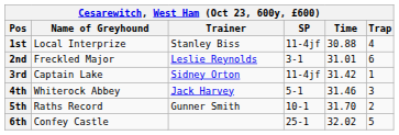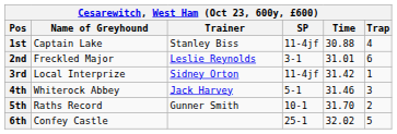 <table class="wikitable">
 <tr>
 <th colspan="6"><a href='#'>Cesarewitch</a>, <a href='#'>West Ham</a> (Oct 23, 600y, £600)</th>
 </tr>
 <tr>
 <th width=30>Pos</th>
 <th width=180>Name of Greyhound</th>
 <th width=150>Trainer</th>
 <th width=50>SP</th>
 <th width=50>Time</th>
 <th width=30>Trap</th>
 </tr>
 <tr>
 <th>1st</th>
-<td>Local Interprize</td>
+<td>Captain Lake</td>
 <td>Stanley Biss</td>
 <td>11-4jf</td>
 <td>30.88</td>
 <td>4</td>
 </tr>
 <tr>
 <th>2nd</th>
 <td>Freckled Major</td>
 <td><a href='#'>Leslie Reynolds</a></td>
 <td>3-1</td>
 <td>31.01</td>
 <td>6</td>
 </tr>
 <tr>
 <th>3rd</th>
-<td>Captain Lake</td>
+<td>Local Interprize</td>
 <td><a href='#'>Sidney Orton</a></td>
 <td>11-4jf</td>
 <td>31.42</td>
 <td>1</td>
 </tr>
 <tr>
 <th>4th</th>
 <td>Whiterock Abbey</td>
 <td><a href='#'>Jack Harvey</a></td>
 <td>5-1</td>
 <td>31.46</td>
 <td>3</td>
 </tr>
 <tr>
 <th>5th</th>
 <td>Raths Record</td>
 <td>Gunner Smith</td>
 <td>10-1</td>
 <td>31.70</td>
 <td>2</td>
 </tr>
 <tr>
 <th>6th</th>
 <td>Confey Castle</td>
 <td></td>
 <td>25-1</td>
 <td>32.02</td>
 <td>5</td>
 </tr>
 </table>
